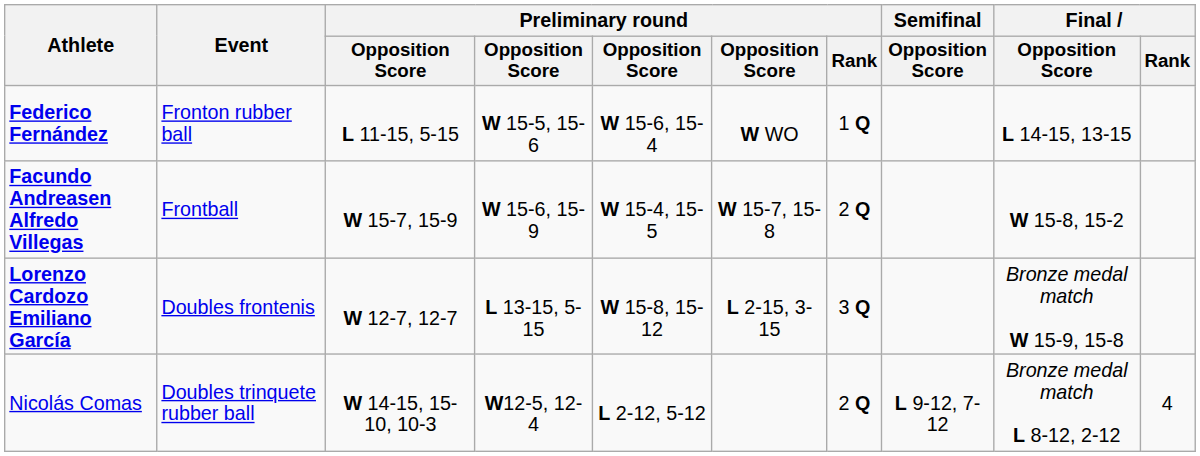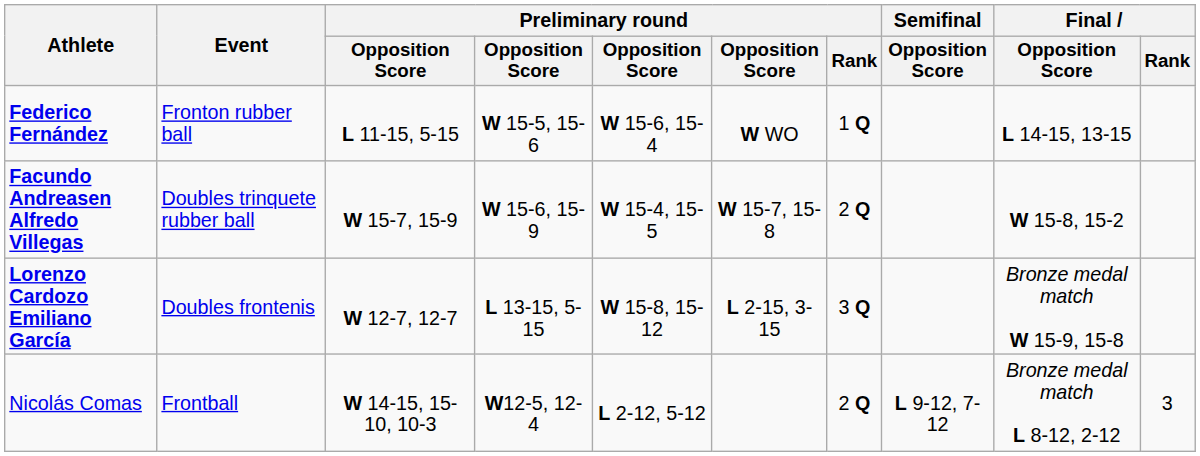 <table class=wikitable style=font-size:90%;text-align:center>
 <tr>
 <th rowspan=2>Athlete</th>
 <th rowspan=2>Event</th>
 <th colspan=5>Preliminary round</th>
 <th>Semifinal</th>
 <th colspan=2>Final / </th>
 </tr>
 <tr style=font-size:95%>
 <th>Opposition<br>Score</th>
 <th>Opposition<br>Score</th>
 <th>Opposition<br>Score</th>
 <th>Opposition<br>Score</th>
 <th>Rank</th>
 <th>Opposition<br>Score</th>
 <th>Opposition<br>Score</th>
 <th>Rank</th>
 </tr>
 <tr align=center>
 <td align=left><strong><a href='#'>Federico Fernández</a></strong></td>
 <td align=left><a href='#'>Fronton rubber ball</a></td>
 <td><br><strong>L</strong> 11-15, 5-15</td>
 <td><br><strong>W</strong> 15-5, 15-6</td>
 <td><br><strong>W</strong> 15-6, 15-4</td>
 <td><br><strong>W</strong> WO</td>
 <td>1 <strong>Q</strong></td>
 <td></td>
 <td><br><strong>L</strong> 14-15, 13-15</td>
 <td></td>
 </tr>
 <tr align=center>
 <td align=left><strong><a href='#'>Facundo Andreasen</a><br><a href='#'>Alfredo Villegas</a></strong></td>
-<td align=left><a href='#'>Frontball</a></td>
+<td align=left><a href='#'>Doubles trinquete rubber ball</a></td>
 <td><br><strong>W</strong> 15-7, 15-9</td>
 <td><br><strong>W</strong> 15-6, 15-9</td>
 <td><br><strong>W</strong> 15-4, 15-5</td>
 <td><br><strong>W</strong> 15-7, 15-8</td>
 <td>2 <strong>Q</strong></td>
 <td></td>
 <td><br><strong>W</strong> 15-8, 15-2</td>
 <td></td>
 </tr>
 <tr align=center>
 <td align=left><strong><a href='#'>Lorenzo Cardozo</a><br><a href='#'>Emiliano García</a></strong></td>
 <td align=left><a href='#'>Doubles frontenis</a></td>
 <td><br><strong>W</strong> 12-7, 12-7</td>
 <td><br><strong>L</strong> 13-15, 5-15</td>
 <td><br><strong>W</strong> 15-8, 15-12</td>
 <td><br><strong>L</strong> 2-15, 3-15</td>
 <td>3 <strong>Q</strong></td>
 <td></td>
 <td><em>Bronze medal match</em><br><br><strong>W</strong> 15-9, 15-8</td>
 <td></td>
 </tr>
 <tr align=center>
 <td align=left><a href='#'>Nicolás Comas</a></td>
-<td align=left><a href='#'>Doubles trinquete rubber ball</a></td>
+<td align=left><a href='#'>Frontball</a></td>
 <td><br><strong>W</strong> 14-15, 15-10, 10-3</td>
 <td><br><strong>W</strong>12-5, 12-4</td>
 <td><br><strong>L</strong> 2-12, 5-12</td>
 <td></td>
 <td>2 <strong>Q</strong></td>
 <td><br><strong>L</strong> 9-12, 7-12</td>
 <td><em>Bronze medal match</em><br><br><strong>L</strong> 8-12, 2-12</td>
-<td>4</td>
+<td>3</td>
 </tr>
 </table>
